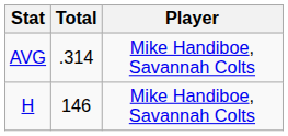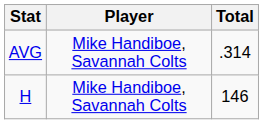 <table class="wikitable" width="40%" style="text-align:center;">
 <tr>
 <th width="5%">Stat</th>
+<th width="60%">Player</th>
 <th width="5%">Total</th>
-<th width="60%">Player</th>
 </tr>
 <tr>
 <td><a href='#'>AVG</a></td>
+<td><a href='#'>Mike Handiboe</a>, <a href='#'>Savannah Colts</a></td>
 <td>.314</td>
-<td><a href='#'>Mike Handiboe</a>, <a href='#'>Savannah Colts</a></td>
 </tr>
 <tr>
 <td><a href='#'>H</a></td>
+<td><a href='#'>Mike Handiboe</a>, <a href='#'>Savannah Colts</a></td>
 <td>146</td>
-<td><a href='#'>Mike Handiboe</a>, <a href='#'>Savannah Colts</a></td>
 </tr>
 </table>
